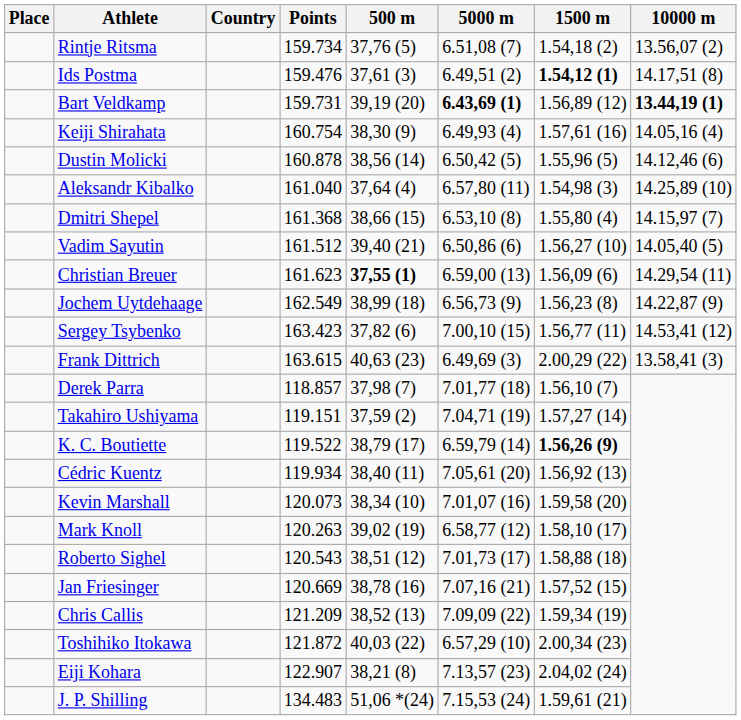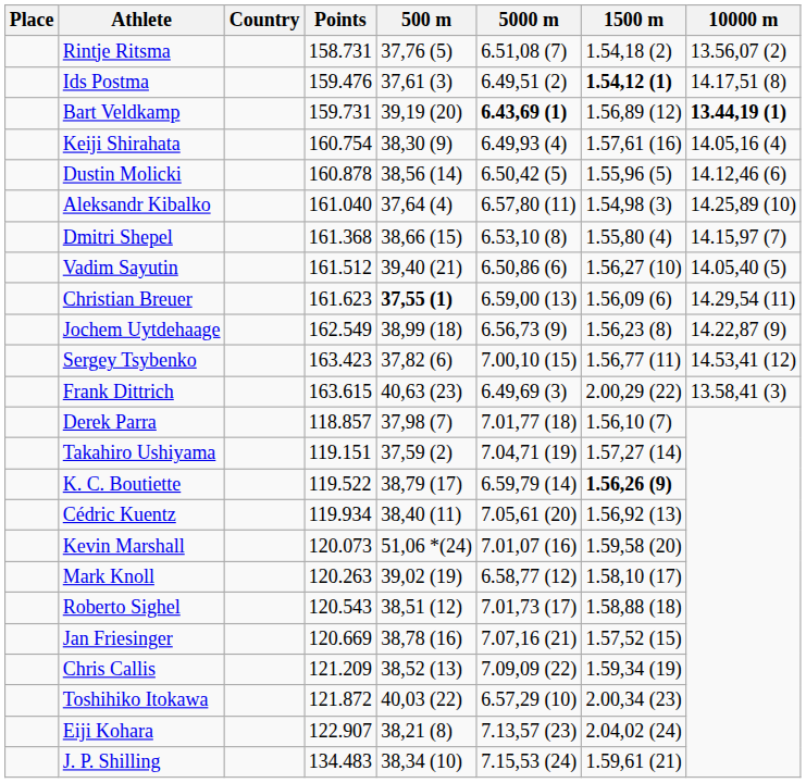 <table class="wikitable sortable">
 <tr>
 <th>Place</th>
 <th>Athlete</th>
 <th>Country</th>
 <th>Points</th>
 <th>500 m</th>
 <th>5000 m</th>
 <th>1500 m</th>
 <th>10000 m</th>
 </tr>
 <tr>
 <td></td>
 <td><a href='#'>Rintje Ritsma</a></td>
 <td></td>
-<td>159.734</td>
+<td>158.731</td>
 <td>37,76 (5)</td>
 <td>6.51,08 (7)</td>
 <td>1.54,18 (2)</td>
 <td>13.56,07 (2)</td>
 </tr>
 <tr>
 <td></td>
 <td><a href='#'>Ids Postma</a></td>
 <td></td>
 <td>159.476</td>
 <td>37,61 (3)</td>
 <td>6.49,51 (2)</td>
 <td><strong>1.54,12 (1)</strong></td>
 <td>14.17,51 (8)</td>
 </tr>
 <tr>
 <td></td>
 <td><a href='#'>Bart Veldkamp</a></td>
 <td></td>
 <td>159.731</td>
 <td>39,19 (20)</td>
 <td><strong>6.43,69 (1)</strong></td>
 <td>1.56,89 (12)</td>
 <td><strong>13.44,19 (1)</strong></td>
 </tr>
 <tr>
 <td></td>
 <td><a href='#'>Keiji Shirahata</a></td>
 <td></td>
 <td>160.754</td>
 <td>38,30 (9)</td>
 <td>6.49,93 (4)</td>
 <td>1.57,61 (16)</td>
 <td>14.05,16 (4)</td>
 </tr>
 <tr>
 <td></td>
 <td><a href='#'>Dustin Molicki</a></td>
 <td></td>
 <td>160.878</td>
 <td>38,56 (14)</td>
 <td>6.50,42 (5)</td>
 <td>1.55,96 (5)</td>
 <td>14.12,46 (6)</td>
 </tr>
 <tr>
 <td></td>
 <td><a href='#'>Aleksandr Kibalko</a></td>
 <td></td>
 <td>161.040</td>
 <td>37,64 (4)</td>
 <td>6.57,80 (11)</td>
 <td>1.54,98 (3)</td>
 <td>14.25,89 (10)</td>
 </tr>
 <tr>
 <td></td>
 <td><a href='#'>Dmitri Shepel</a></td>
 <td></td>
 <td>161.368</td>
 <td>38,66 (15)</td>
 <td>6.53,10 (8)</td>
 <td>1.55,80 (4)</td>
 <td>14.15,97 (7)</td>
 </tr>
 <tr>
 <td></td>
 <td><a href='#'>Vadim Sayutin</a></td>
 <td></td>
 <td>161.512</td>
 <td>39,40 (21)</td>
 <td>6.50,86 (6)</td>
 <td>1.56,27 (10)</td>
 <td>14.05,40 (5)</td>
 </tr>
 <tr>
 <td></td>
 <td><a href='#'>Christian Breuer</a></td>
 <td></td>
 <td>161.623</td>
 <td><strong>37,55 (1)</strong></td>
 <td>6.59,00 (13)</td>
 <td>1.56,09 (6)</td>
 <td>14.29,54 (11)</td>
 </tr>
 <tr>
 <td></td>
 <td><a href='#'>Jochem Uytdehaage</a></td>
 <td></td>
 <td>162.549</td>
 <td>38,99 (18)</td>
 <td>6.56,73 (9)</td>
 <td>1.56,23 (8)</td>
 <td>14.22,87 (9)</td>
 </tr>
 <tr>
 <td></td>
 <td><a href='#'>Sergey Tsybenko</a></td>
 <td></td>
 <td>163.423</td>
 <td>37,82 (6)</td>
 <td>7.00,10 (15)</td>
 <td>1.56,77 (11)</td>
 <td>14.53,41 (12)</td>
 </tr>
 <tr>
 <td></td>
 <td><a href='#'>Frank Dittrich</a></td>
 <td></td>
 <td>163.615</td>
 <td>40,63 (23)</td>
 <td>6.49,69 (3)</td>
 <td>2.00,29 (22)</td>
 <td>13.58,41 (3)</td>
 </tr>
 <tr>
 <td></td>
 <td><a href='#'>Derek Parra</a></td>
 <td></td>
 <td>118.857</td>
 <td>37,98 (7)</td>
 <td>7.01,77 (18)</td>
 <td>1.56,10 (7)</td>
 </tr>
 <tr>
 <td></td>
 <td><a href='#'>Takahiro Ushiyama</a></td>
 <td></td>
 <td>119.151</td>
 <td>37,59 (2)</td>
 <td>7.04,71 (19)</td>
 <td>1.57,27 (14)</td>
 </tr>
 <tr>
 <td></td>
 <td><a href='#'>K. C. Boutiette</a></td>
 <td></td>
 <td>119.522</td>
 <td>38,79 (17)</td>
 <td>6.59,79 (14)</td>
 <td><strong>1.56,26 (9)</strong></td>
 </tr>
 <tr>
 <td></td>
 <td><a href='#'>Cédric Kuentz</a></td>
 <td></td>
 <td>119.934</td>
 <td>38,40 (11)</td>
 <td>7.05,61 (20)</td>
 <td>1.56,92 (13)</td>
 </tr>
 <tr>
 <td></td>
 <td><a href='#'>Kevin Marshall</a></td>
 <td></td>
 <td>120.073</td>
-<td>38,34 (10)</td>
+<td>51,06 *(24)</td>
 <td>7.01,07 (16)</td>
 <td>1.59,58 (20)</td>
 </tr>
 <tr>
 <td></td>
 <td><a href='#'>Mark Knoll</a></td>
 <td></td>
 <td>120.263</td>
 <td>39,02 (19)</td>
 <td>6.58,77 (12)</td>
 <td>1.58,10 (17)</td>
 </tr>
 <tr>
 <td></td>
 <td><a href='#'>Roberto Sighel</a></td>
 <td></td>
 <td>120.543</td>
 <td>38,51 (12)</td>
 <td>7.01,73 (17)</td>
 <td>1.58,88 (18)</td>
 </tr>
 <tr>
 <td></td>
 <td><a href='#'>Jan Friesinger</a></td>
 <td></td>
 <td>120.669</td>
 <td>38,78 (16)</td>
 <td>7.07,16 (21)</td>
 <td>1.57,52 (15)</td>
 </tr>
 <tr>
 <td></td>
 <td><a href='#'>Chris Callis</a></td>
 <td></td>
 <td>121.209</td>
 <td>38,52 (13)</td>
 <td>7.09,09 (22)</td>
 <td>1.59,34 (19)</td>
 </tr>
 <tr>
 <td></td>
 <td><a href='#'>Toshihiko Itokawa</a></td>
 <td></td>
 <td>121.872</td>
 <td>40,03 (22)</td>
 <td>6.57,29 (10)</td>
 <td>2.00,34 (23)</td>
 </tr>
 <tr>
 <td></td>
 <td><a href='#'>Eiji Kohara</a></td>
 <td></td>
 <td>122.907</td>
 <td>38,21 (8)</td>
 <td>7.13,57 (23)</td>
 <td>2.04,02 (24)</td>
 </tr>
 <tr>
 <td></td>
 <td><a href='#'>J. P. Shilling</a></td>
 <td></td>
 <td>134.483</td>
-<td>51,06 *(24)</td>
+<td>38,34 (10)</td>
 <td>7.15,53 (24)</td>
 <td>1.59,61 (21)</td>
 </tr>
 </table>
